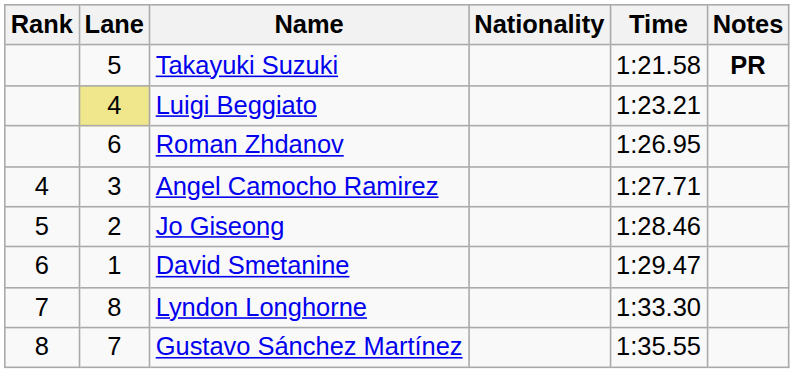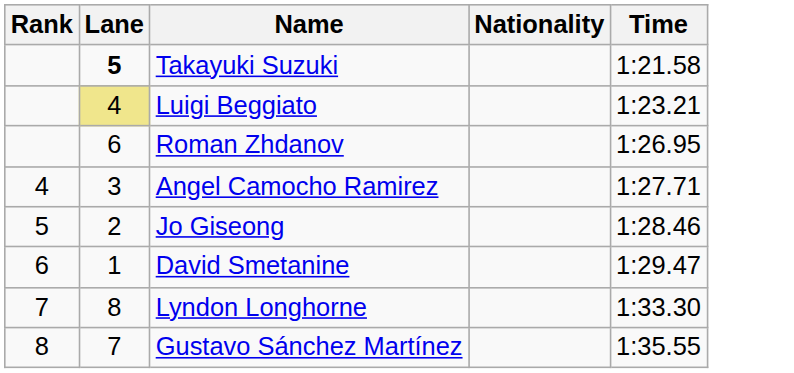 <table class="wikitable sortable" style="text-align:center">
 <tr>
 <th>Rank</th>
 <th>Lane</th>
 <th>Name</th>
 <th>Nationality</th>
 <th>Time</th>
-<th>Notes</th>
 </tr>
 <tr>
 <td></td>
-<td>5</td>
+<td><strong>5</strong></td>
 <td align=left><a href='#'>Takayuki Suzuki</a></td>
 <td align=left></td>
 <td>1:21.58</td>
-<td><strong>PR</strong></td>
 </tr>
 <tr>
 <td></td>
 <td style="background: khaki;">4</td>
 <td align=left><a href='#'>Luigi Beggiato</a></td>
 <td align=left></td>
 <td>1:23.21</td>
-<td></td>
 </tr>
 <tr>
 <td></td>
 <td>6</td>
 <td align=left><a href='#'>Roman Zhdanov</a></td>
 <td align=left></td>
 <td>1:26.95</td>
-<td></td>
 </tr>
 <tr>
 <td>4</td>
 <td>3</td>
 <td align=left><a href='#'>Angel Camocho Ramirez</a></td>
 <td align=left></td>
 <td>1:27.71</td>
-<td></td>
 </tr>
 <tr>
 <td>5</td>
 <td>2</td>
 <td align=left><a href='#'>Jo Giseong</a></td>
 <td align=left></td>
 <td>1:28.46</td>
-<td></td>
 </tr>
 <tr>
 <td>6</td>
 <td>1</td>
 <td align=left><a href='#'>David Smetanine</a></td>
 <td align=left></td>
 <td>1:29.47</td>
-<td></td>
 </tr>
 <tr>
 <td>7</td>
 <td>8</td>
 <td align=left><a href='#'>Lyndon Longhorne</a></td>
 <td align=left></td>
 <td>1:33.30</td>
-<td></td>
 </tr>
 <tr>
 <td>8</td>
 <td>7</td>
 <td align=left><a href='#'>Gustavo Sánchez Martínez</a></td>
 <td align=left></td>
 <td>1:35.55</td>
-<td></td>
 </tr>
 </table>
